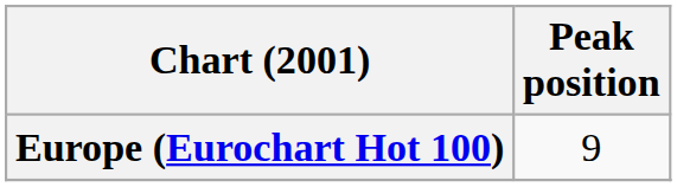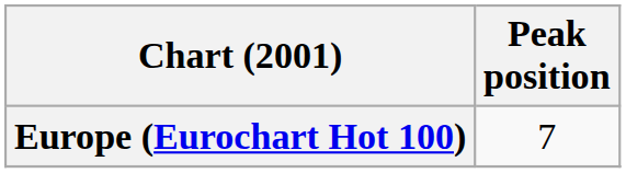 <table class="wikitable sortable plainrowheaders" style="text-align:center">
 <tr>
 <th scope="col">Chart (2001)</th>
 <th scope="col">Peak<br>position</th>
 </tr>
 <tr>
 <th scope="row">Europe (<a href='#'>Eurochart Hot 100</a>)</th>
-<td>9</td>
+<td>7</td>
 </tr>
 <tr>
 </tr>
 <tr>
 </tr>
 <tr>
 </tr>
 <tr>
 </tr>
 </table>
